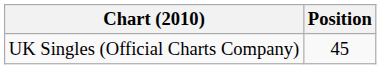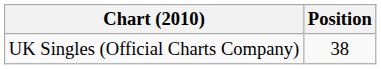 <table class="wikitable">
 <tr>
 <th>Chart (2010)</th>
 <th>Position</th>
 </tr>
 <tr>
 <td>UK Singles (Official Charts Company)</td>
-<td align="center">45</td>
+<td align="center">38</td>
 </tr>
 </table>
